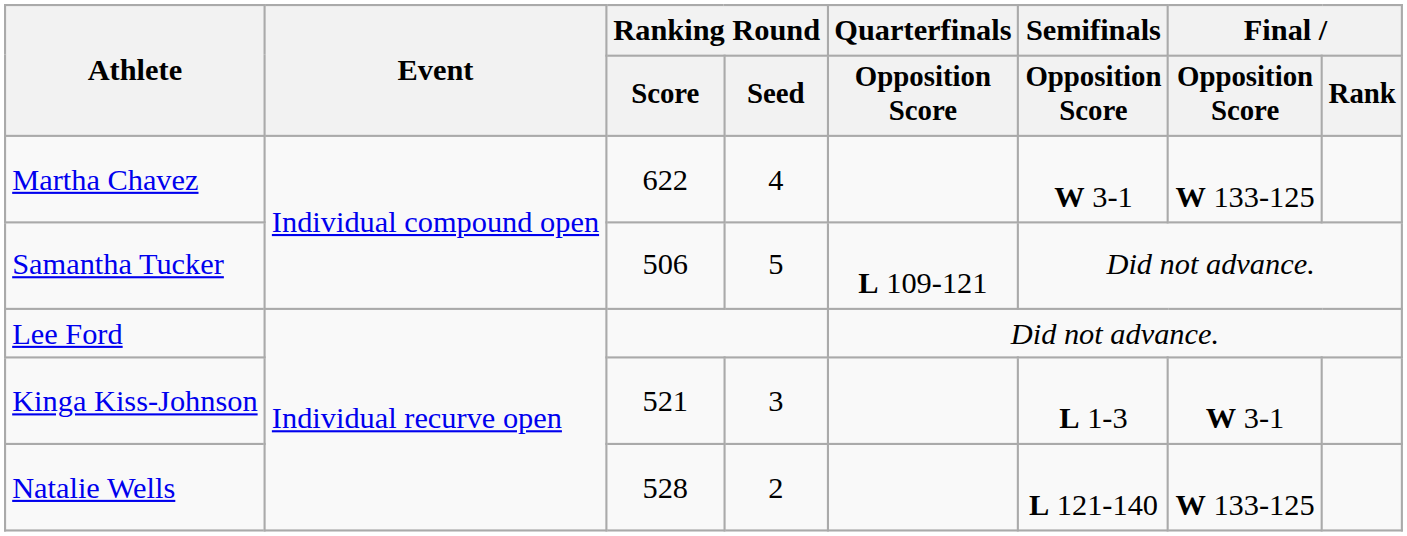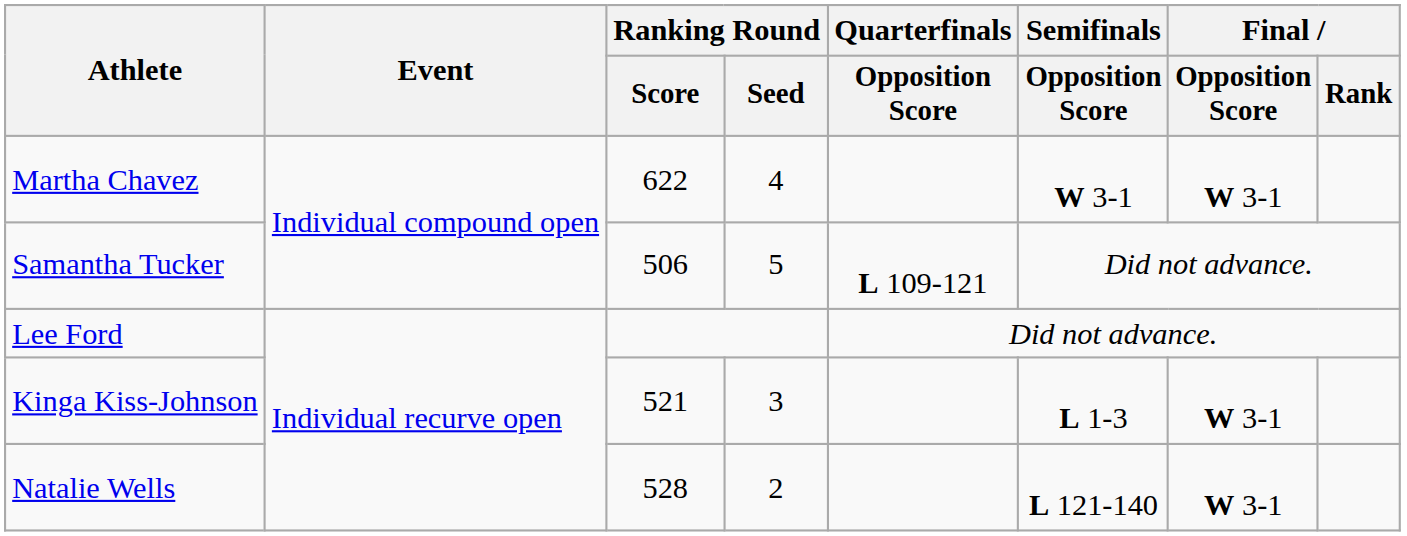 <table class="wikitable" style="font-size:90%;text-align:center">
 <tr>
 <th rowspan="2">Athlete</th>
 <th rowspan="2">Event</th>
 <th colspan="2">Ranking Round</th>
 <th>Quarterfinals</th>
 <th>Semifinals</th>
 <th colspan="2">Final / </th>
 </tr>
 <tr style="font-size:95%">
 <th>Score</th>
 <th>Seed</th>
 <th>Opposition<br>Score</th>
 <th>Opposition<br>Score</th>
 <th>Opposition<br>Score</th>
 <th>Rank</th>
 </tr>
 <tr>
 <td align="left"><a href='#'>Martha Chavez</a></td>
 <td rowspan="2" align="left"><a href='#'>Individual compound open</a></td>
 <td>622</td>
 <td>4</td>
 <td></td>
 <td><br><strong>W</strong> 3-1</td>
-<td><br><strong>W</strong> 133-125</td>
+<td><br><strong>W</strong> 3-1</td>
 <td></td>
 </tr>
 <tr>
 <td align="left"><a href='#'>Samantha Tucker</a></td>
 <td>506</td>
 <td>5</td>
 <td><br><strong>L</strong> 109-121</td>
 <td colspan="3"><em>Did not advance.</em></td>
 </tr>
 <tr>
 <td align="left"><a href='#'>Lee Ford</a></td>
 <td rowspan="3" align="left"><a href='#'>Individual recurve open</a></td>
 <td colspan="2"></td>
 <td colspan="4"><em>Did not advance.</em></td>
 </tr>
 <tr>
 <td align="left"><a href='#'>Kinga Kiss-Johnson</a></td>
 <td>521</td>
 <td>3</td>
 <td></td>
 <td><br><strong>L</strong> 1-3</td>
 <td><br><strong>W</strong> 3-1</td>
 <td></td>
 </tr>
 <tr>
 <td align="left"><a href='#'>Natalie Wells</a></td>
 <td>528</td>
 <td>2</td>
 <td></td>
 <td><br><strong>L</strong> 121-140</td>
-<td><br><strong>W</strong> 133-125</td>
+<td><br><strong>W</strong> 3-1</td>
 <td></td>
 </tr>
 </table>
